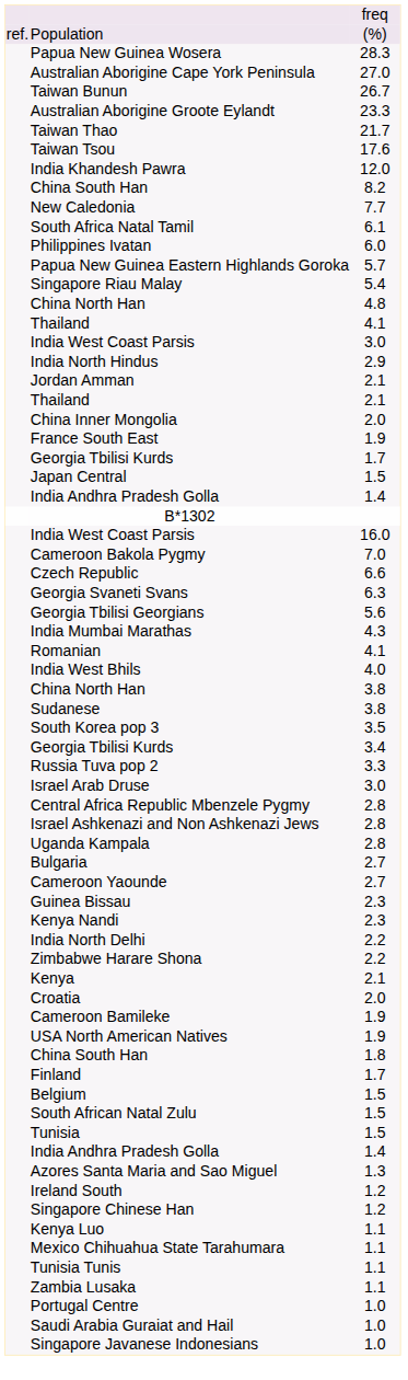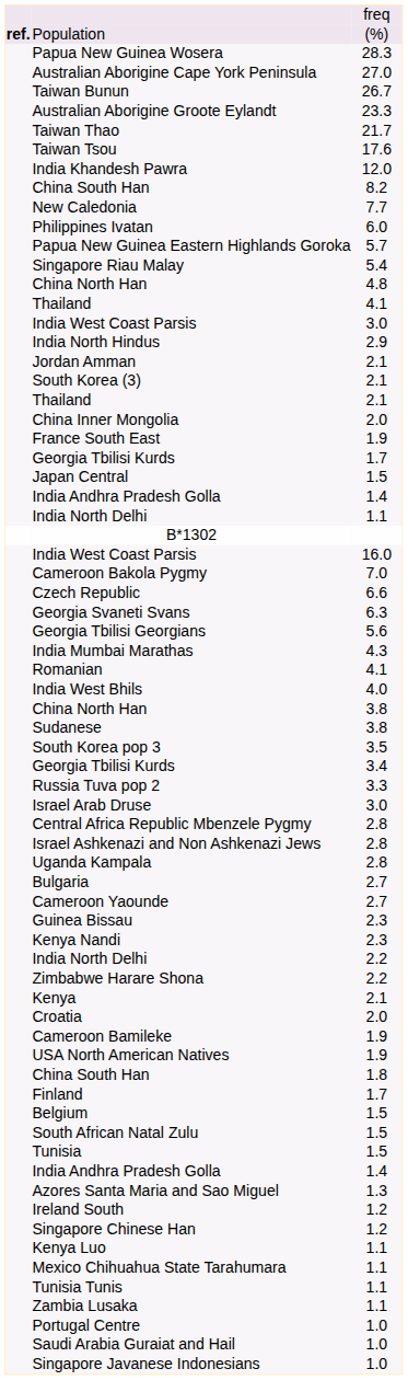 <table border="0" cellspacing="0" cellpadding="1" align="left" style="text-align:center; margin-right: 3em;  border:1px #ffeebb solid; background:#f8f6f8; ">
 <tr style="background:#efe5ef">
 <td></td>
 <td></td>
 <td>freq</td>
 </tr>
 <tr style="background:#eee5ef">
-<td>ref.</td>
+<td><strong>ref.</strong></td>
 <td align="left">Population</td>
 <td style="width:50px">(%)</td>
 </tr>
 <tr>
 <td></td>
 <td align="left">Papua New Guinea Wosera</td>
 <td>28.3</td>
 </tr>
 <tr>
 <td></td>
 <td align="left">Australian Aborigine Cape York Peninsula</td>
 <td>27.0</td>
 </tr>
 <tr>
 <td></td>
 <td align="left">Taiwan Bunun</td>
 <td>26.7</td>
 </tr>
 <tr>
 <td></td>
 <td align="left">Australian Aborigine Groote Eylandt</td>
 <td>23.3</td>
 </tr>
 <tr>
 <td></td>
 <td align="left">Taiwan Thao</td>
 <td>21.7</td>
 </tr>
 <tr>
 <td></td>
 <td align="left">Taiwan Tsou</td>
 <td>17.6</td>
 </tr>
 <tr>
 <td></td>
 <td align="left">India Khandesh Pawra</td>
 <td>12.0</td>
 </tr>
 <tr>
 <td></td>
 <td align="left">China South Han</td>
 <td>8.2</td>
 </tr>
 <tr>
 <td></td>
 <td align="left">New Caledonia</td>
 <td>7.7</td>
 </tr>
 <tr>
 <td></td>
-<td align="left">South Africa Natal Tamil</td>
-<td>6.1</td>
-</tr>
-<tr>
-<td></td>
 <td align="left">Philippines Ivatan</td>
 <td>6.0</td>
 </tr>
 <tr>
 <td></td>
 <td align="left">Papua New Guinea Eastern Highlands Goroka</td>
 <td>5.7</td>
 </tr>
 <tr>
 <td></td>
 <td align="left">Singapore Riau Malay</td>
 <td>5.4</td>
 </tr>
 <tr>
 <td></td>
 <td align="left">China North Han</td>
 <td>4.8</td>
 </tr>
 <tr>
 <td></td>
 <td align="left">Thailand</td>
 <td>4.1</td>
 </tr>
 <tr>
 <td></td>
 <td align="left">India West Coast Parsis</td>
 <td>3.0</td>
 </tr>
 <tr>
 <td></td>
 <td align="left">India North Hindus</td>
 <td>2.9</td>
 </tr>
 <tr>
 <td></td>
 <td align="left">Jordan Amman</td>
 <td>2.1</td>
 </tr>
 <tr>
 <td></td>
+<td align="left">South Korea (3)</td>
+<td>2.1</td>
+</tr>
+<tr>
+<td></td>
 <td align="left">Thailand</td>
 <td>2.1</td>
 </tr>
 <tr>
 <td></td>
 <td align="left">China Inner Mongolia</td>
 <td>2.0</td>
 </tr>
 <tr>
 <td></td>
 <td align="left">France South East</td>
 <td>1.9</td>
 </tr>
 <tr>
 <td></td>
 <td align="left">Georgia Tbilisi Kurds</td>
 <td>1.7</td>
 </tr>
 <tr>
 <td></td>
 <td align="left">Japan Central</td>
 <td>1.5</td>
 </tr>
 <tr>
 <td></td>
 <td align="left">India Andhra Pradesh Golla</td>
 <td>1.4</td>
+</tr>
+<tr>
+<td></td>
+<td align="left">India North Delhi</td>
+<td>1.1</td>
 </tr>
 <tr style="background:#fefefe">
 <td></td>
 <td>B*1302</td>
 <td></td>
 </tr>
 <tr>
 <td></td>
 <td align="left">India West Coast Parsis</td>
 <td>16.0</td>
 </tr>
 <tr>
 <td></td>
 <td align="left">Cameroon Bakola Pygmy</td>
 <td>7.0</td>
 </tr>
 <tr>
 <td></td>
 <td align="left">Czech Republic</td>
 <td>6.6</td>
 </tr>
 <tr>
 <td></td>
 <td align="left">Georgia Svaneti Svans</td>
 <td>6.3</td>
 </tr>
 <tr>
 <td></td>
 <td align="left">Georgia Tbilisi Georgians</td>
 <td>5.6</td>
 </tr>
 <tr>
 <td></td>
 <td align="left">India Mumbai Marathas</td>
 <td>4.3</td>
 </tr>
 <tr>
 <td></td>
 <td align="left">Romanian</td>
 <td>4.1</td>
 </tr>
 <tr>
 <td></td>
 <td align="left">India West Bhils</td>
 <td>4.0</td>
 </tr>
 <tr>
 <td></td>
 <td align="left">China North Han</td>
 <td>3.8</td>
 </tr>
 <tr>
 <td></td>
 <td align="left">Sudanese</td>
 <td>3.8</td>
 </tr>
 <tr>
 <td></td>
 <td align="left">South Korea pop 3</td>
 <td>3.5</td>
 </tr>
 <tr>
 <td></td>
 <td align="left">Georgia Tbilisi Kurds</td>
 <td>3.4</td>
 </tr>
 <tr>
 <td></td>
 <td align="left">Russia Tuva pop 2</td>
 <td>3.3</td>
 </tr>
 <tr>
 <td></td>
 <td align="left">Israel Arab Druse</td>
 <td>3.0</td>
 </tr>
 <tr>
 <td></td>
 <td align="left">Central Africa Republic Mbenzele Pygmy</td>
 <td>2.8</td>
 </tr>
 <tr>
 <td></td>
 <td align="left">Israel Ashkenazi and Non Ashkenazi Jews</td>
 <td>2.8</td>
 </tr>
 <tr>
 <td></td>
 <td align="left">Uganda Kampala</td>
 <td>2.8</td>
 </tr>
 <tr>
 <td></td>
 <td align="left">Bulgaria</td>
 <td>2.7</td>
 </tr>
 <tr>
 <td></td>
 <td align="left">Cameroon Yaounde</td>
 <td>2.7</td>
 </tr>
 <tr>
 <td></td>
 <td align="left">Guinea Bissau</td>
 <td>2.3</td>
 </tr>
 <tr>
 <td></td>
 <td align="left">Kenya Nandi</td>
 <td>2.3</td>
 </tr>
 <tr>
 <td></td>
 <td align="left">India North Delhi</td>
 <td>2.2</td>
 </tr>
 <tr>
 <td></td>
 <td align="left">Zimbabwe Harare Shona</td>
 <td>2.2</td>
 </tr>
 <tr>
 <td></td>
 <td align="left">Kenya</td>
 <td>2.1</td>
 </tr>
 <tr>
 <td></td>
 <td align="left">Croatia</td>
 <td>2.0</td>
 </tr>
 <tr>
 <td></td>
 <td align="left">Cameroon Bamileke</td>
 <td>1.9</td>
 </tr>
 <tr>
 <td></td>
 <td align="left">USA North American Natives</td>
 <td>1.9</td>
 </tr>
 <tr>
 <td></td>
 <td align="left">China South Han</td>
 <td>1.8</td>
 </tr>
 <tr>
 <td></td>
 <td align="left">Finland</td>
 <td>1.7</td>
 </tr>
 <tr>
 <td></td>
 <td align="left">Belgium</td>
 <td>1.5</td>
 </tr>
 <tr>
 <td></td>
 <td align="left">South African Natal Zulu</td>
 <td>1.5</td>
 </tr>
 <tr>
 <td></td>
 <td align="left">Tunisia</td>
 <td>1.5</td>
 </tr>
 <tr>
 <td></td>
 <td align="left">India Andhra Pradesh Golla</td>
 <td>1.4</td>
 </tr>
 <tr>
 <td></td>
 <td align="left">Azores Santa Maria and Sao Miguel</td>
 <td>1.3</td>
 </tr>
 <tr>
 <td></td>
 <td align="left">Ireland South</td>
 <td>1.2</td>
 </tr>
 <tr>
 <td></td>
 <td align="left">Singapore Chinese Han</td>
 <td>1.2</td>
 </tr>
 <tr>
 <td></td>
 <td align="left">Kenya Luo</td>
 <td>1.1</td>
 </tr>
 <tr>
 <td></td>
 <td align="left">Mexico Chihuahua State Tarahumara</td>
 <td>1.1</td>
 </tr>
 <tr>
 <td></td>
 <td align="left">Tunisia Tunis</td>
 <td>1.1</td>
 </tr>
 <tr>
 <td></td>
 <td align="left">Zambia Lusaka</td>
 <td>1.1</td>
 </tr>
 <tr>
 <td></td>
 <td align="left">Portugal Centre</td>
 <td>1.0</td>
 </tr>
 <tr>
 <td></td>
 <td align="left">Saudi Arabia Guraiat and Hail</td>
 <td>1.0</td>
 </tr>
 <tr>
 <td></td>
 <td align="left">Singapore Javanese Indonesians</td>
 <td>1.0</td>
 </tr>
 </table>
